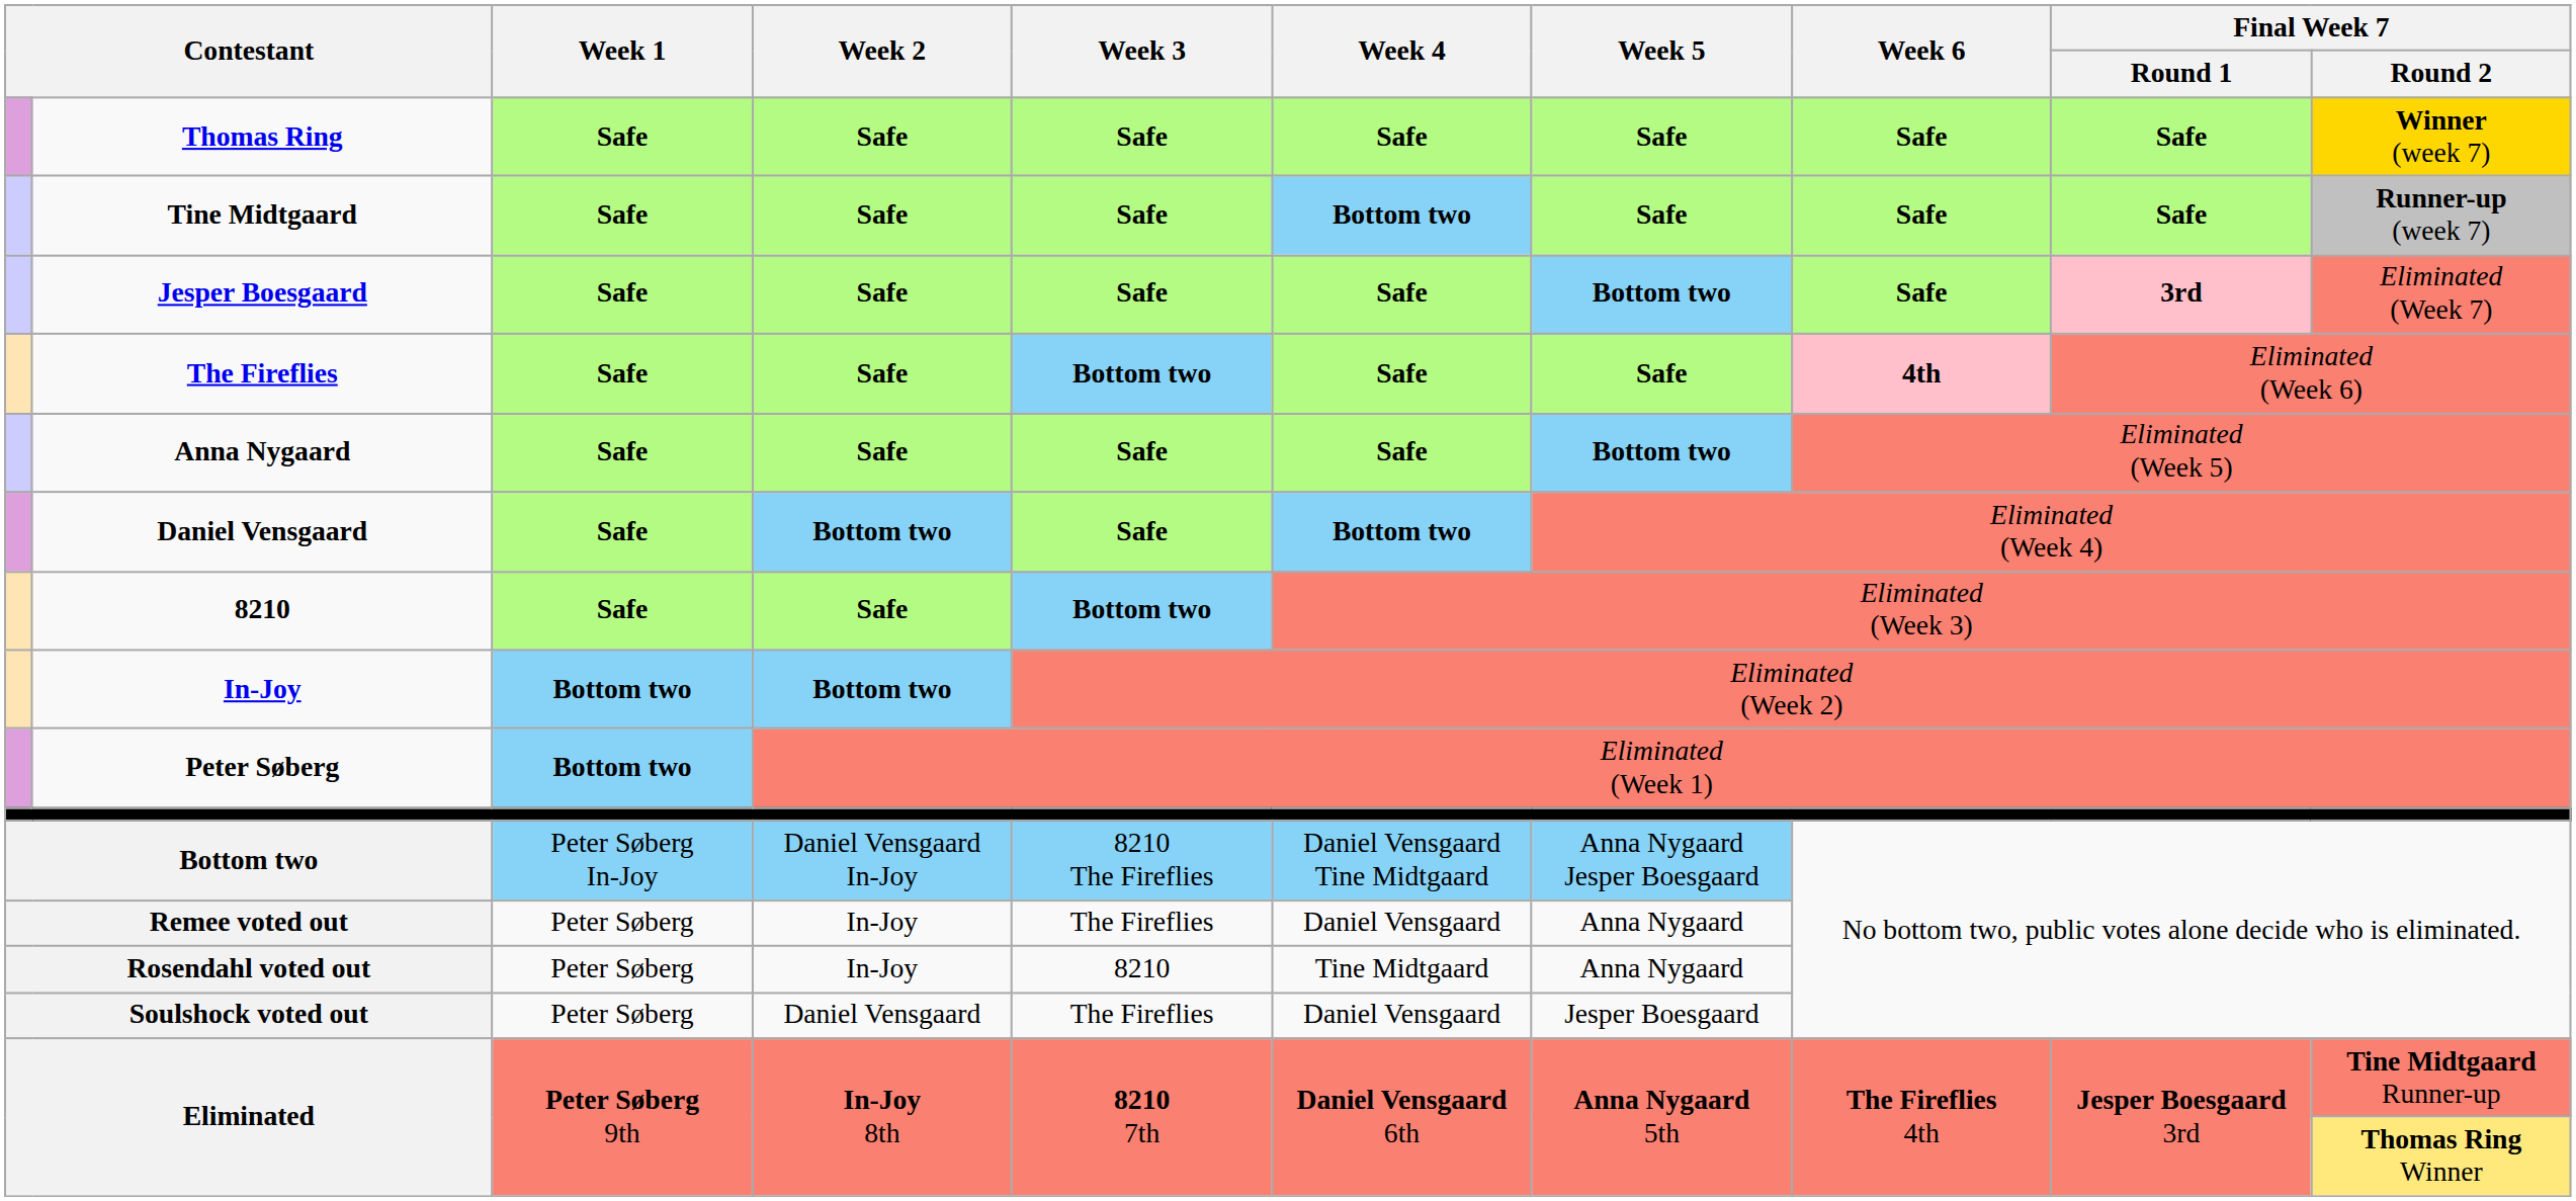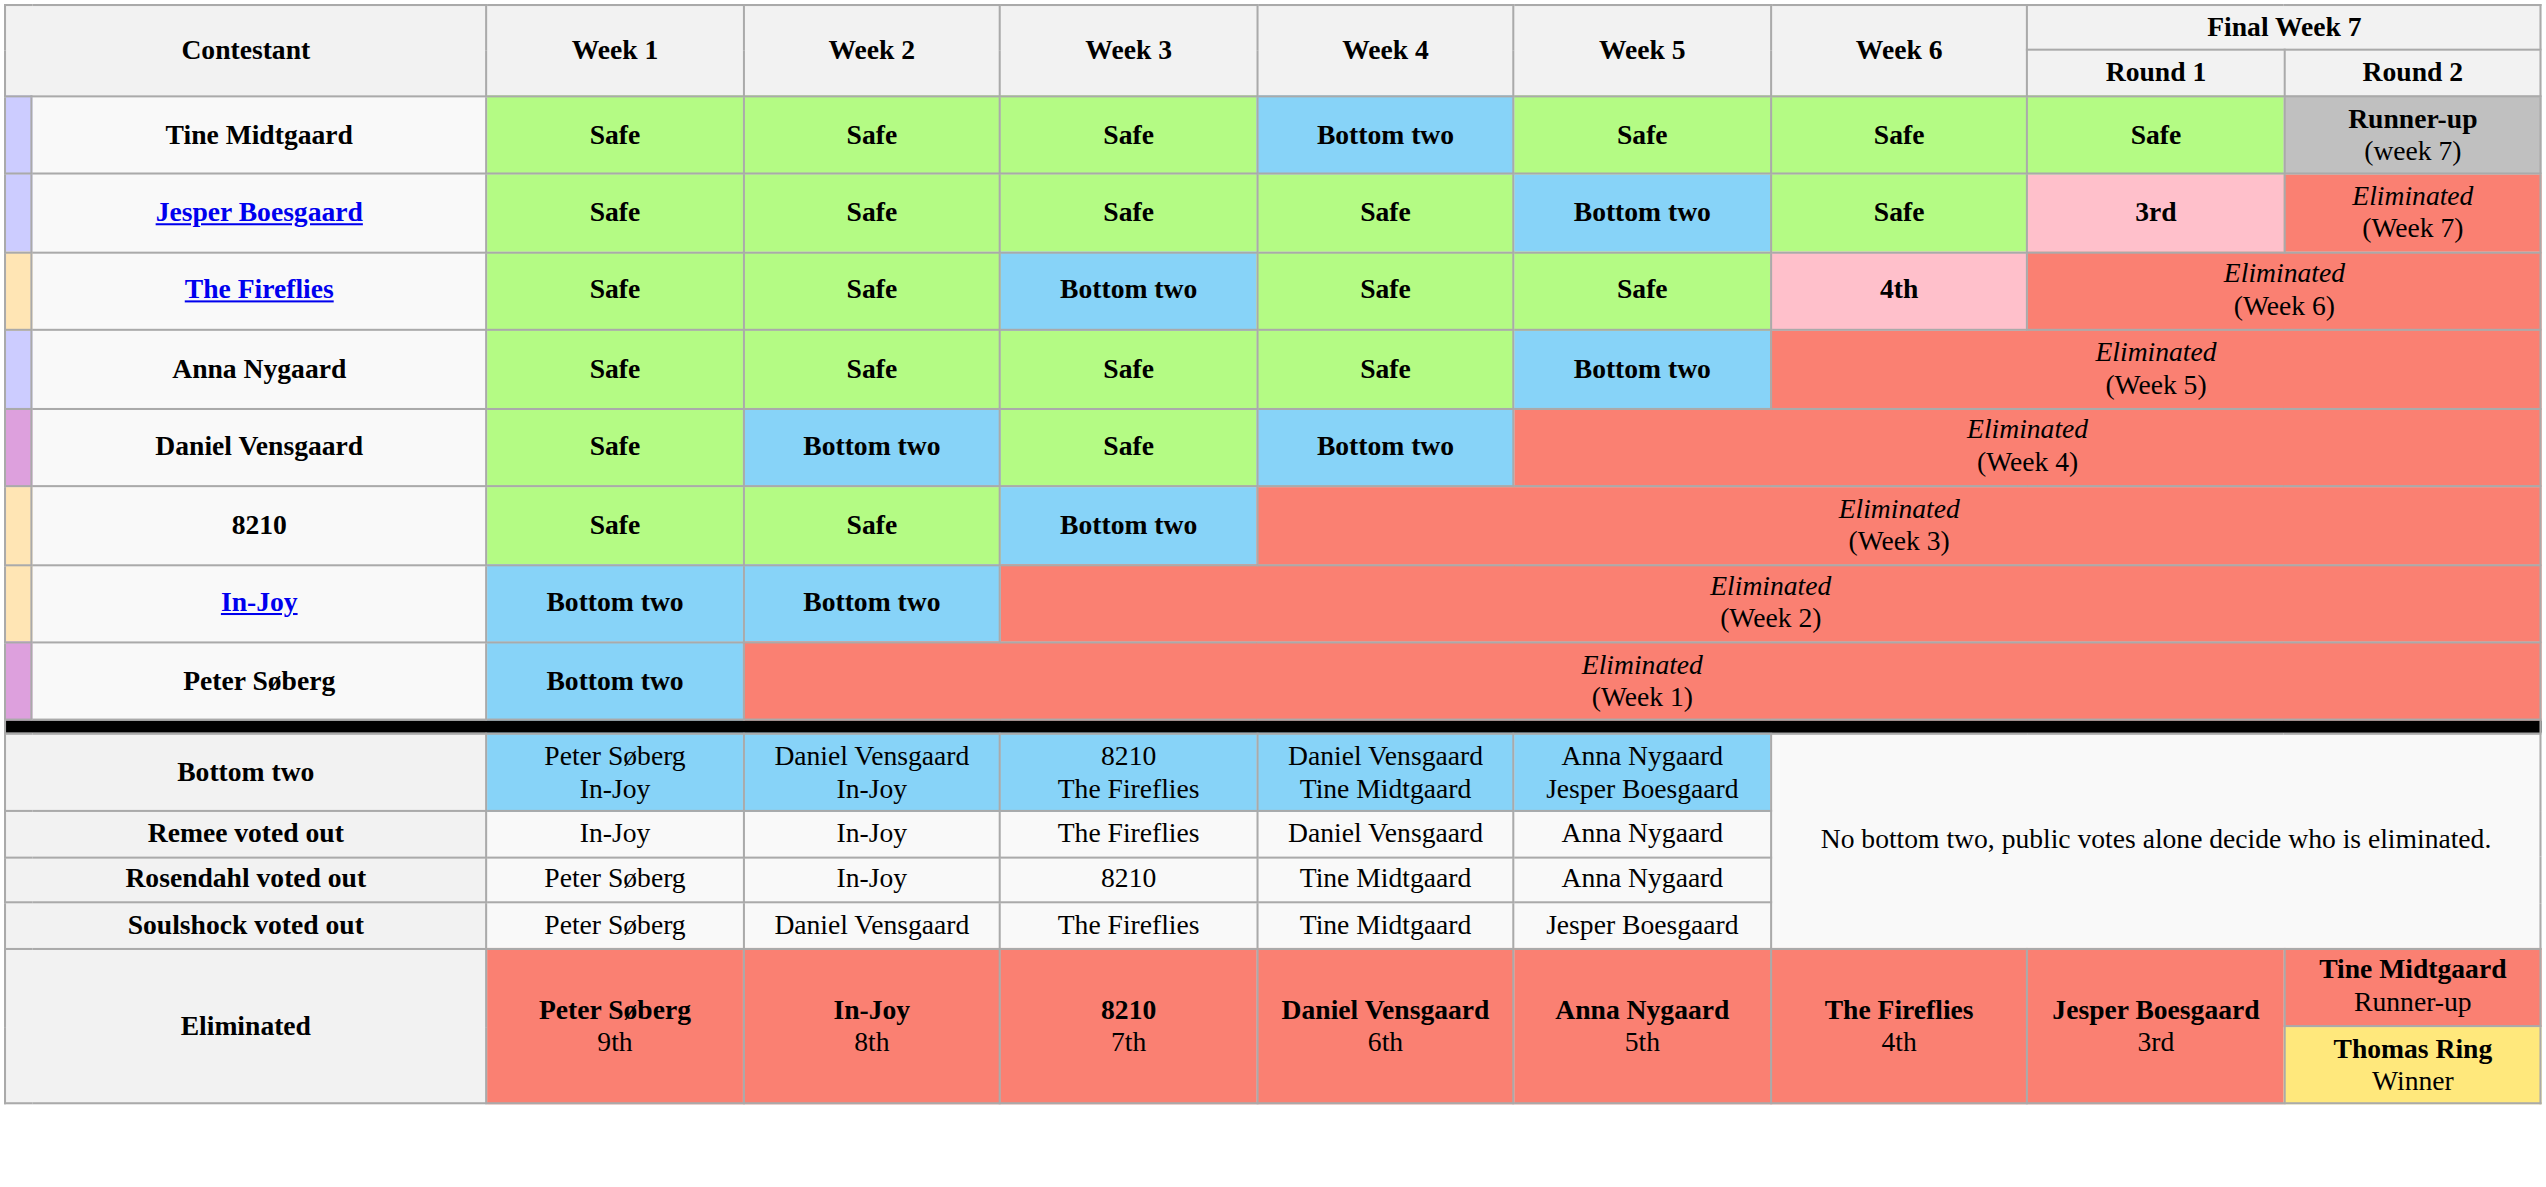 <table class="wikitable" style="text-align:center; font-size:85%">
 <tr>
 <th style="width:15%" rowspan=2 colspan=2>Contestant</th>
 <th style="width:8%" rowspan=2>Week 1</th>
 <th style="width:8%" rowspan=2>Week 2</th>
 <th style="width:8%" rowspan=2>Week 3</th>
 <th style="width:8%" rowspan=2>Week 4</th>
 <th style="width:8%" rowspan=2>Week 5</th>
 <th style="width:8%" rowspan=2>Week 6</th>
 <th colspan=2>Final Week 7</th>
 </tr>
 <tr>
 <th style="width:8%">Round 1</th>
 <th style="width:8%">Round 2</th>
-</tr>
-<tr>
-<td style="background:#dda0dd"></td>
-<td><strong><a href='#'>Thomas Ring</a></strong></td>
-<td style="background:#B4FB84"><strong>Safe</strong></td>
-<td style="background:#B4FB84"><strong>Safe</strong></td>
-<td style="background:#B4FB84"><strong>Safe</strong></td>
-<td style="background:#B4FB84"><strong>Safe</strong></td>
-<td style="background:#B4FB84"><strong>Safe</strong></td>
-<td style="background:#B4FB84"><strong>Safe</strong></td>
-<td style="background:#B4FB84"><strong>Safe</strong></td>
-<td style="background:gold"><strong>Winner</strong><br>(week 7)</td>
 </tr>
 <tr>
 <td style="background:#ccf"></td>
 <td><strong>Tine Midtgaard</strong></td>
 <td style="background:#B4FB84"><strong>Safe</strong></td>
 <td style="background:#B4FB84"><strong>Safe</strong></td>
 <td style="background:#B4FB84"><strong>Safe</strong></td>
 <td style="background:#87D3F8"><strong>Bottom two</strong></td>
 <td style="background:#B4FB84"><strong>Safe</strong></td>
 <td style="background:#B4FB84"><strong>Safe</strong></td>
 <td style="background:#B4FB84"><strong>Safe</strong></td>
 <td style="background:silver"><strong>Runner-up</strong><br>(week 7)</td>
 </tr>
 <tr>
 <td style="background:#ccf"></td>
 <td><strong><a href='#'>Jesper Boesgaard</a></strong></td>
 <td style="background:#B4FB84"><strong>Safe</strong></td>
 <td style="background:#B4FB84"><strong>Safe</strong></td>
 <td style="background:#B4FB84"><strong>Safe</strong></td>
 <td style="background:#B4FB84"><strong>Safe</strong></td>
 <td style="background:#87D3F8"><strong>Bottom two</strong></td>
 <td style="background:#B4FB84"><strong>Safe</strong></td>
 <td style="background:#FFC0CB"><strong>3rd</strong></td>
 <td style="background:#FA8072" colspan=1><em>Eliminated</em><br>(Week 7)</td>
 </tr>
 <tr>
 <td style="background:#ffe5b4"></td>
 <td><strong><a href='#'>The Fireflies</a></strong></td>
 <td style="background:#B4FB84"><strong>Safe</strong></td>
 <td style="background:#B4FB84"><strong>Safe</strong></td>
 <td style="background:#87D3F8"><strong>Bottom two</strong></td>
 <td style="background:#B4FB84"><strong>Safe</strong></td>
 <td style="background:#B4FB84"><strong>Safe</strong></td>
 <td style="background:#FFC0CB"><strong>4th</strong></td>
 <td style="background:#FA8072" colspan=2><em>Eliminated</em><br>(Week 6)</td>
 </tr>
 <tr>
 <td style="background:#ccf"></td>
 <td><strong>Anna Nygaard</strong></td>
 <td style="background:#B4FB84"><strong>Safe</strong></td>
 <td style="background:#B4FB84"><strong>Safe</strong></td>
 <td style="background:#B4FB84"><strong>Safe</strong></td>
 <td style="background:#B4FB84"><strong>Safe</strong></td>
 <td style="background:#87D3F8"><strong>Bottom two</strong></td>
 <td style="background:#FA8072" colspan=3><em>Eliminated</em><br>(Week 5)</td>
 </tr>
 <tr>
 <td style="background:#dda0dd"></td>
 <td><strong>Daniel Vensgaard</strong></td>
 <td style="background:#B4FB84"><strong>Safe</strong></td>
 <td style="background:#87D3F8"><strong>Bottom two</strong></td>
 <td style="background:#B4FB84"><strong>Safe</strong></td>
 <td style="background:#87D3F8"><strong>Bottom two</strong></td>
 <td style="background:#FA8072" colspan=4><em>Eliminated</em><br>(Week 4)</td>
 </tr>
 <tr>
 <td style="background:#ffe5b4"></td>
 <td><strong>8210</strong></td>
 <td style="background:#B4FB84"><strong>Safe</strong></td>
 <td style="background:#B4FB84"><strong>Safe</strong></td>
 <td style="background:#87D3F8"><strong>Bottom two</strong></td>
 <td style="background:#FA8072" colspan=5><em>Eliminated</em><br>(Week 3)</td>
 </tr>
 <tr>
 <td style="background:#ffe5b4"></td>
 <td><strong><a href='#'>In-Joy</a></strong></td>
 <td style="background:#87D3F8"><strong>Bottom two</strong></td>
 <td style="background:#87D3F8"><strong>Bottom two</strong></td>
 <td style="background:#FA8072" colspan=6><em>Eliminated</em><br>(Week 2)</td>
 </tr>
 <tr>
 <td style="background:#dda0dd"></td>
 <td><strong>Peter Søberg</strong></td>
 <td style="background:#87D3F8"><strong>Bottom two</strong></td>
 <td style="background:#FA8072" colspan=7><em>Eliminated</em><br>(Week 1)</td>
 </tr>
 <tr>
 <td style="background:#000000" colspan=10></td>
 </tr>
 <tr>
 <th colspan=2>Bottom two</th>
 <td style="background:#87D3F8">Peter Søberg<br>In-Joy</td>
 <td style="background:#87D3F8">Daniel Vensgaard<br>In-Joy</td>
 <td style="background:#87D3F8">8210<br>The Fireflies</td>
 <td style="background:#87D3F8">Daniel Vensgaard<br>Tine Midtgaard</td>
 <td style="background:#87D3F8">Anna Nygaard<br>Jesper Boesgaard</td>
 <td colspan="3" rowspan=4>No bottom two, public votes alone decide who is eliminated.</td>
 </tr>
 <tr>
 <th colspan="2"><strong>Remee voted out</strong></th>
-<td>Peter Søberg</td>
+<td>In-Joy</td>
 <td>In-Joy</td>
 <td>The Fireflies</td>
 <td>Daniel Vensgaard</td>
 <td>Anna Nygaard</td>
 </tr>
 <tr>
 <th colspan="2"><strong>Rosendahl voted out</strong></th>
 <td>Peter Søberg</td>
 <td>In-Joy</td>
 <td>8210</td>
 <td>Tine Midtgaard</td>
 <td>Anna Nygaard</td>
 </tr>
 <tr>
 <th colspan="2"><strong>Soulshock voted out</strong></th>
 <td>Peter Søberg</td>
 <td>Daniel Vensgaard</td>
 <td>The Fireflies</td>
-<td>Daniel Vensgaard</td>
+<td>Tine Midtgaard</td>
 <td>Jesper Boesgaard</td>
 </tr>
 <tr>
 <th rowspan=3 colspan=2>Eliminated</th>
 <td style="background:#FA8072" rowspan=2><strong>Peter Søberg</strong><br>9th</td>
 <td style="background:#FA8072" rowspan=2><strong>In-Joy</strong><br>8th</td>
 <td style="background:#FA8072" rowspan=2><strong>8210</strong><br>7th</td>
 <td style="background:#FA8072" rowspan=2><strong>Daniel Vensgaard</strong><br>6th</td>
 <td style="background:#FA8072" rowspan=2><strong>Anna Nygaard</strong><br>5th</td>
 <td style="background:#FA8072" rowspan=2><strong>The Fireflies</strong><br>4th</td>
 <td style="background:#FA8072" rowspan=2><strong>Jesper Boesgaard</strong><br> 3rd</td>
 <td style="background:#FA8072"><strong>Tine Midtgaard</strong><br>Runner-up</td>
 </tr>
 <tr>
 <td style="background:#FFE87C"><strong>Thomas Ring</strong><br>Winner</td>
 </tr>
 </table>
